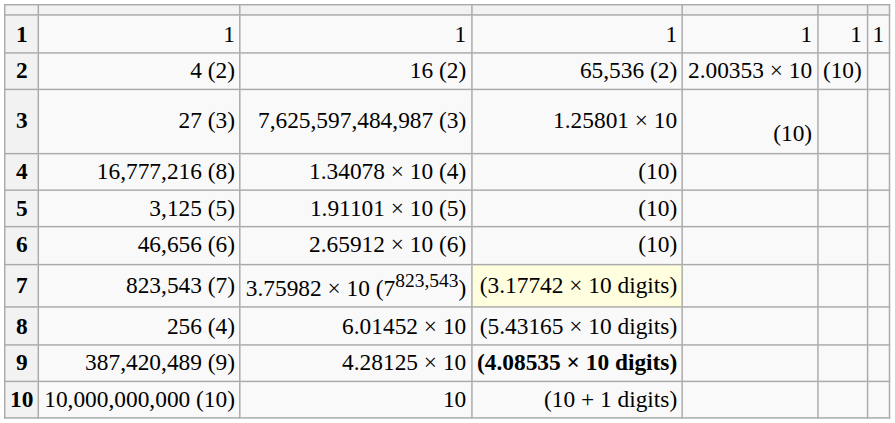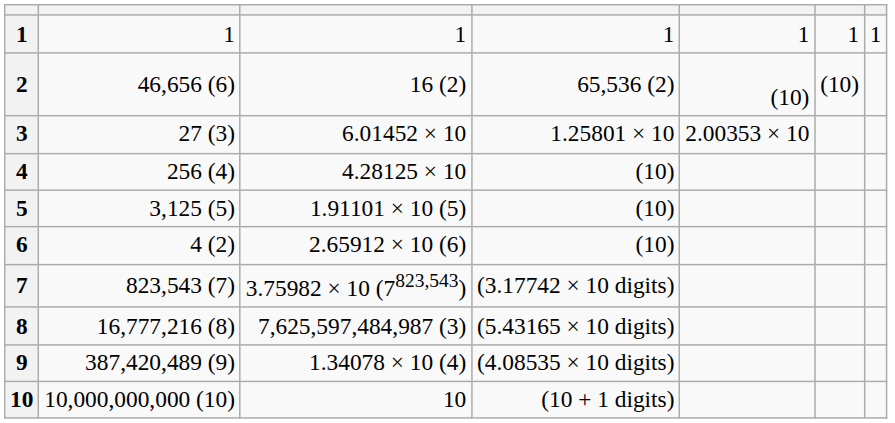 <table class="wikitable">
 <tr>
 <th scope="col"></th>
 <th scope="col"></th>
 <th scope="col"></th>
 <th scope="col"></th>
 <th scope="col"></th>
 <th scope="col"></th>
 <th scope="col"></th>
 </tr>
 <tr align=right>
 <th scope="row">1</th>
 <td>1</td>
 <td>1</td>
 <td>1</td>
 <td>1</td>
 <td>1</td>
 <td>1</td>
 </tr>
 <tr align=right>
 <th scope="row">2</th>
-<td>4 (2)</td>
+<td>46,656 (6)</td>
 <td>16 (2)</td>
 <td>65,536 (2)</td>
-<td>2.00353 × 10</td>
+<td><br>(10)</td>
 <td> (10)</td>
 <td></td>
 </tr>
 <tr align=right>
 <th scope="row">3</th>
 <td>27 (3)</td>
-<td>7,625,597,484,987 (3)</td>
+<td>6.01452 × 10</td>
 <td>1.25801 × 10 </td>
-<td><br>(10)</td>
+<td>2.00353 × 10</td>
 <td></td>
 <td></td>
 </tr>
 <tr align=right>
 <th scope="row">4</th>
-<td>16,777,216 (8)</td>
-<td>1.34078 × 10 (4)</td>
+<td>256 (4)</td>
+<td>4.28125 × 10</td>
 <td> (10)</td>
 <td></td>
 <td></td>
 <td></td>
 </tr>
 <tr align=right>
 <th scope="row">5</th>
 <td>3,125 (5)</td>
 <td>1.91101 × 10 (5)</td>
 <td> (10)</td>
 <td></td>
 <td></td>
 <td></td>
 </tr>
 <tr align=right>
 <th scope="row">6</th>
-<td>46,656 (6)</td>
+<td>4 (2)</td>
 <td>2.65912 × 10 (6)</td>
 <td> (10)</td>
 <td></td>
 <td></td>
 <td></td>
 </tr>
 <tr align=right>
 <th scope="row">7</th>
 <td>823,543 (7)</td>
 <td>3.75982 × 10 (7<sup>823,543</sup>)</td>
-<td style="background: lightyellow;"> (3.17742 × 10 digits)</td>
+<td> (3.17742 × 10 digits)</td>
 <td></td>
 <td></td>
 <td></td>
 </tr>
 <tr align=right>
 <th scope="row">8</th>
-<td>256 (4)</td>
-<td>6.01452 × 10</td>
+<td>16,777,216 (8)</td>
+<td>7,625,597,484,987 (3)</td>
 <td> (5.43165 × 10 digits)</td>
 <td></td>
 <td></td>
 <td></td>
 </tr>
 <tr align=right>
 <th scope="row">9</th>
 <td>387,420,489 (9)</td>
-<td>4.28125 × 10</td>
-<td><strong> (4.08535 × 10 digits)</strong></td>
+<td>1.34078 × 10 (4)</td>
+<td> (4.08535 × 10 digits)</td>
 <td></td>
 <td></td>
 <td></td>
 </tr>
 <tr align=right>
 <th scope="row">10</th>
 <td>10,000,000,000 (10)</td>
 <td>10</td>
 <td> (10 + 1 digits)</td>
 <td></td>
 <td></td>
 <td></td>
 </tr>
 </table>
